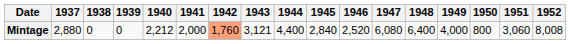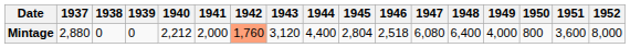 <table class="wikitable">
 <tr>
 <th>Date</th>
 <th>1937</th>
 <th>1938</th>
 <th>1939</th>
 <th>1940</th>
 <th>1941</th>
 <th>1942</th>
 <th>1943</th>
 <th>1944</th>
 <th>1945</th>
 <th>1946</th>
 <th>1947</th>
 <th>1948</th>
 <th>1949</th>
 <th>1950</th>
 <th>1951</th>
 <th>1952</th>
 </tr>
 <tr>
 <th>Mintage</th>
 <td>2,880</td>
 <td>0</td>
 <td>0</td>
 <td>2,212</td>
 <td>2,000</td>
 <td style="background: lightsalmon;">1,760</td>
-<td>3,121</td>
+<td>3,120</td>
 <td>4,400</td>
-<td>2,840</td>
-<td>2,520</td>
+<td>2,804</td>
+<td>2,518</td>
 <td>6,080</td>
 <td>6,400</td>
 <td>4,000</td>
 <td>800</td>
-<td>3,060</td>
-<td>8,008</td>
+<td>3,600</td>
+<td>8,000</td>
 </tr>
 </table>
